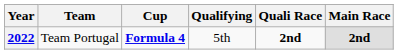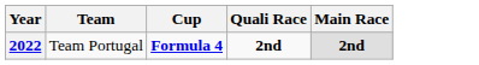 <table class="wikitable" style="text-align:center; font-size:90%">
 <tr>
 <th>Year</th>
 <th>Team</th>
 <th>Cup</th>
-<th>Qualifying</th>
 <th>Quali Race</th>
 <th>Main Race</th>
 </tr>
 <tr>
 <th><a href='#'>2022</a></th>
 <td align="left"> Team Portugal</td>
 <td><a href='#'><strong><span>Formula 4</span></strong></a></td>
-<td>5th</td>
 <td><strong>2nd</strong></td>
 <td style="background:#DFDFDF"><strong>2nd</strong></td>
 </tr>
 </table>
